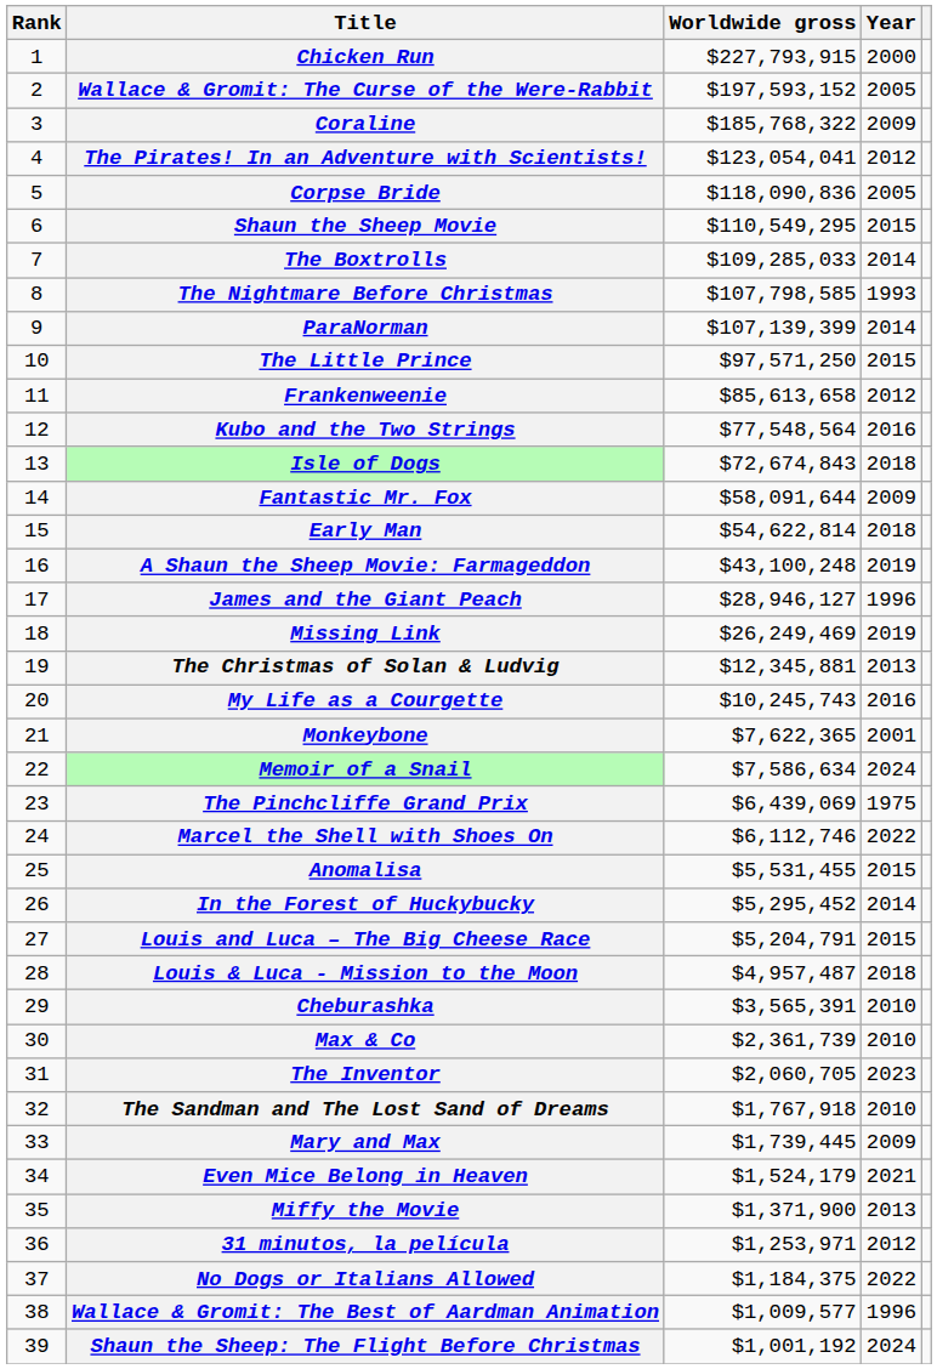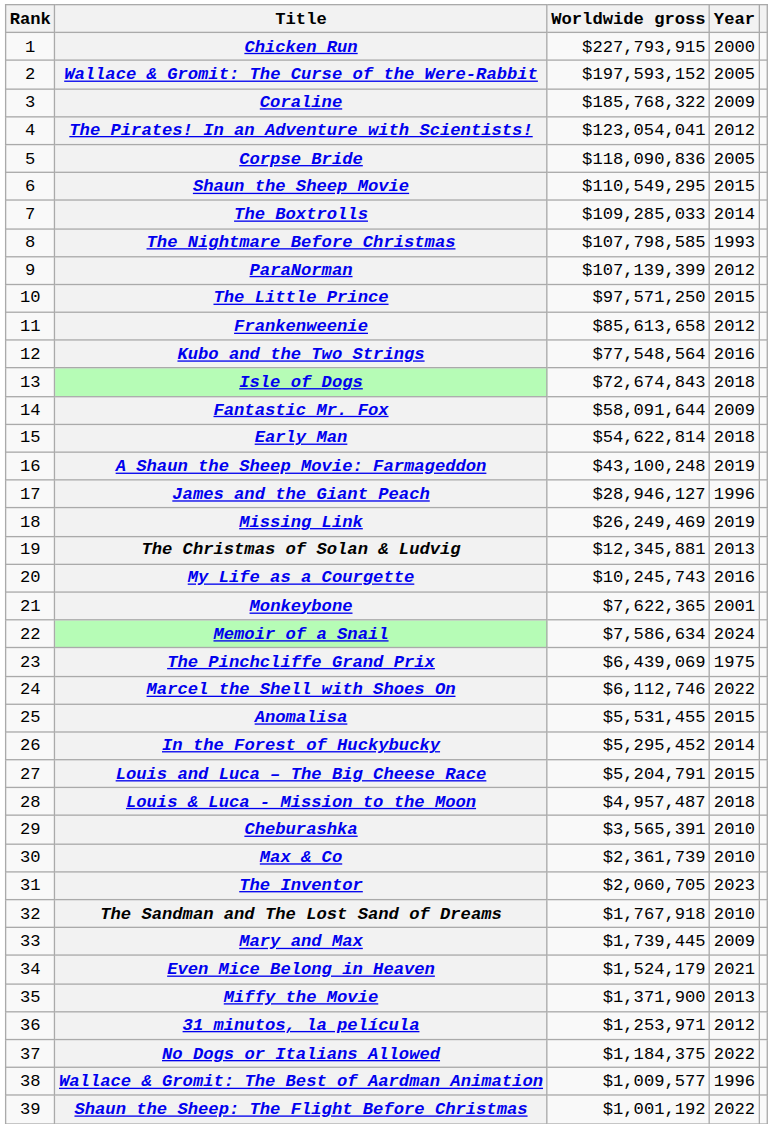 <table class="wikitable sortable plainrowheaders"  style="margin:auto; margin:auto;">
 <tr>
 <th scope="col">Rank</th>
 <th scope="col">Title</th>
 <th scope="col">Worldwide gross</th>
 <th scope="col">Year</th>
 <th scope="col" class="unsortable"></th>
 </tr>
 <tr>
 <td style="text-align:center;">1</td>
 <th scope="row"><em><a href='#'>Chicken Run</a></em></th>
 <td style="text-align:right;">$227,793,915</td>
 <td style="text-align:center;">2000</td>
 <td style="text-align:center;"></td>
 </tr>
 <tr>
 <td style="text-align:center;">2</td>
 <th scope="row"><em><a href='#'>Wallace & Gromit: The Curse of the Were-Rabbit</a></em></th>
 <td style="text-align:right;">$197,593,152</td>
 <td style="text-align:center;">2005</td>
 <td style="text-align:center;"></td>
 </tr>
 <tr>
 <td style="text-align:center;">3</td>
 <th scope="row"><em><a href='#'>Coraline</a></em></th>
 <td style="text-align:right;">$185,768,322</td>
 <td style="text-align:center;">2009</td>
 <td style="text-align:center;"></td>
 </tr>
 <tr>
 <td style="text-align:center;">4</td>
 <th scope="row"><em><a href='#'>The Pirates! In an Adventure with Scientists!</a></em></th>
 <td style="text-align:right;">$123,054,041</td>
 <td style="text-align:center;">2012</td>
 <td style="text-align:center;"></td>
 </tr>
 <tr>
 <td style="text-align:center;">5</td>
 <th scope="row"><em><a href='#'>Corpse Bride</a></em></th>
 <td style="text-align:right;">$118,090,836</td>
 <td style="text-align:center;">2005</td>
 <td style="text-align:center;"></td>
 </tr>
 <tr>
 <td style="text-align:center;">6</td>
 <th scope="row"><em><a href='#'>Shaun the Sheep Movie</a></em></th>
 <td style="text-align:right;">$110,549,295</td>
 <td style="text-align:center;">2015</td>
 <td style="text-align:center;"></td>
 </tr>
 <tr>
 <td style="text-align:center;">7</td>
 <th scope="row"><em><a href='#'>The Boxtrolls</a></em></th>
 <td style="text-align:right;">$109,285,033</td>
 <td style="text-align:center;">2014</td>
 <td style="text-align:center;"></td>
 </tr>
 <tr>
 <td style="text-align:center;">8</td>
 <th scope="row"><em><a href='#'>The Nightmare Before Christmas</a></em></th>
 <td style="text-align:right;">$107,798,585</td>
 <td style="text-align:center;">1993</td>
 <td style="text-align:center;"></td>
 </tr>
 <tr>
 <td style="text-align:center;">9</td>
 <th scope="row"><em><a href='#'>ParaNorman</a></em></th>
 <td style="text-align:right;">$107,139,399</td>
-<td style="text-align:center;">2014</td>
+<td style="text-align:center;">2012</td>
 <td style="text-align:center;"></td>
 </tr>
 <tr>
 <td style="text-align:center;">10</td>
 <th scope="row"><em><a href='#'>The Little Prince</a></em></th>
 <td style="text-align:right;">$97,571,250</td>
 <td style="text-align:center;">2015</td>
 <td style="text-align:center;"></td>
 </tr>
 <tr>
 <td style="text-align:center;">11</td>
 <th scope="row"><em><a href='#'>Frankenweenie</a></em></th>
 <td style="text-align:right;">$85,613,658</td>
 <td style="text-align:center;">2012</td>
 <td style="text-align:center;"></td>
 </tr>
 <tr>
 <td style="text-align:center;">12</td>
 <th scope="row"><em><a href='#'>Kubo and the Two Strings</a></em></th>
 <td style="text-align:right;">$77,548,564</td>
 <td style="text-align:center;">2016</td>
 <td style="text-align:center;"></td>
 </tr>
 <tr>
 <td style="text-align:center;">13</td>
 <th scope="row" style="background:#b6fcb6;"><em><a href='#'>Isle of Dogs</a></em> <em></em></th>
 <td style="text-align:right;">$72,674,843</td>
 <td style="text-align:center;">2018</td>
 <td style="text-align:center;"></td>
 </tr>
 <tr>
 <td style="text-align:center;">14</td>
 <th scope="row"><em><a href='#'>Fantastic Mr. Fox</a></em></th>
 <td style="text-align:right;">$58,091,644</td>
 <td style="text-align:center;">2009</td>
 <td style="text-align:center;"></td>
 </tr>
 <tr>
 <td style="text-align:center;">15</td>
 <th scope="row"><em><a href='#'>Early Man</a></em></th>
 <td style="text-align:right;">$54,622,814</td>
 <td style="text-align:center;">2018</td>
 <td style="text-align:center;"></td>
 </tr>
 <tr>
 <td style="text-align:center;">16</td>
 <th scope="row"><em><a href='#'>A Shaun the Sheep Movie: Farmageddon</a></em></th>
 <td style="text-align:right;">$43,100,248</td>
 <td style="text-align:center;">2019</td>
 <td style="text-align:center;"></td>
 </tr>
 <tr>
 <td style="text-align:center;">17</td>
 <th scope="row"><em><a href='#'>James and the Giant Peach</a></em></th>
 <td style="text-align:right;">$28,946,127</td>
 <td style="text-align:center;">1996</td>
 <td style="text-align:center;"></td>
 </tr>
 <tr>
 <td style="text-align:center;">18</td>
 <th scope="row"><em><a href='#'>Missing Link</a></em></th>
 <td style="text-align:right;">$26,249,469</td>
 <td style="text-align:center;">2019</td>
 <td style="text-align:center;"></td>
 </tr>
 <tr>
 <td style="text-align:center;">19</td>
 <th scope="row"><em>The Christmas of Solan & Ludvig</em></th>
 <td style="text-align:right;">$12,345,881</td>
 <td style="text-align:center;">2013</td>
 <td style="text-align:center;"></td>
 </tr>
 <tr>
 <td style="text-align:center;">20</td>
 <th scope="row"><em><a href='#'>My Life as a Courgette</a></em></th>
 <td style="text-align:right;">$10,245,743</td>
 <td style="text-align:center;">2016</td>
 <td style="text-align:center;"></td>
 </tr>
 <tr>
 <td style="text-align:center;">21</td>
 <th scope="row"><em><a href='#'>Monkeybone</a></em></th>
 <td style="text-align:right;">$7,622,365</td>
 <td style="text-align:center;">2001</td>
 <td style="text-align:center;"></td>
 </tr>
 <tr>
 <td style="text-align:center;">22</td>
 <th scope="row" style="background:#b6fcb6;"><em><a href='#'>Memoir of a Snail</a></em> <em></em></th>
 <td style="text-align:right;">$7,586,634</td>
 <td style="text-align:center;">2024</td>
 <td style="text-align:center;"></td>
 </tr>
 <tr>
 <td style="text-align:center;">23</td>
 <th scope="row"><em><a href='#'>The Pinchcliffe Grand Prix</a></em></th>
 <td style="text-align:right;">$6,439,069</td>
 <td style="text-align:center;">1975</td>
 <td style="text-align:center;"></td>
 </tr>
 <tr>
 <td style="text-align:center;">24</td>
 <th scope="row"><em><a href='#'>Marcel the Shell with Shoes On</a></em></th>
 <td style="text-align:right;">$6,112,746</td>
 <td style="text-align:center;">2022</td>
 <td style="text-align:center;"></td>
 </tr>
 <tr>
 <td style="text-align:center;">25</td>
 <th scope="row"><em><a href='#'>Anomalisa</a></em></th>
 <td style="text-align:right;">$5,531,455</td>
 <td style="text-align:center;">2015</td>
 <td style="text-align:center;"></td>
 </tr>
 <tr>
 <td style="text-align:center;">26</td>
 <th scope="row"><em><a href='#'>In the Forest of Huckybucky</a></em></th>
 <td style="text-align:right;">$5,295,452</td>
 <td style="text-align:center;">2014</td>
 <td style="text-align:center;"></td>
 </tr>
 <tr>
 <td style="text-align:center;">27</td>
 <th scope="row"><em><a href='#'>Louis and Luca – The Big Cheese Race</a></em></th>
 <td style="text-align:right;">$5,204,791</td>
 <td style="text-align:center;">2015</td>
 <td style="text-align:center;"></td>
 </tr>
 <tr>
 <td style="text-align:center;">28</td>
 <th scope="row"><em><a href='#'>Louis & Luca - Mission to the Moon</a></em></th>
 <td style="text-align:right;">$4,957,487</td>
 <td style="text-align:center;">2018</td>
 <td style="text-align:center;"></td>
 </tr>
 <tr>
 <td style="text-align:center;">29</td>
 <th scope="row"><em><a href='#'>Cheburashka</a></em></th>
 <td style="text-align:right;">$3,565,391</td>
 <td style="text-align:center;">2010</td>
 <td style="text-align:center;"></td>
 </tr>
 <tr>
 <td style="text-align:center;">30</td>
 <th scope="row"><em><a href='#'>Max & Co</a></em></th>
 <td style="text-align:right;">$2,361,739</td>
 <td style="text-align:center;">2010</td>
 <td style="text-align:center;"></td>
 </tr>
 <tr>
 <td style="text-align:center;">31</td>
 <th scope="row"><em><a href='#'>The Inventor</a></em></th>
 <td style="text-align:right;">$2,060,705</td>
 <td style="text-align:center;">2023</td>
 <td style="text-align:center;"></td>
 </tr>
 <tr>
 <td style="text-align:center;">32</td>
 <th scope="row"><em>The Sandman and The Lost Sand of Dreams</em></th>
 <td style="text-align:right;">$1,767,918</td>
 <td style="text-align:center;">2010</td>
 <td style="text-align:center;"></td>
 </tr>
 <tr>
 <td style="text-align:center;">33</td>
 <th scope="row"><em><a href='#'>Mary and Max</a></em></th>
 <td style="text-align:right;">$1,739,445</td>
 <td style="text-align:center;">2009</td>
 <td style="text-align:center;"></td>
 </tr>
 <tr>
 <td style="text-align:center;">34</td>
 <th scope="row"><em><a href='#'>Even Mice Belong in Heaven</a></em></th>
 <td style="text-align:right;">$1,524,179</td>
 <td style="text-align:center;">2021</td>
 <td style="text-align:center;"></td>
 </tr>
 <tr>
 <td style="text-align:center;">35</td>
 <th scope="row"><em><a href='#'>Miffy the Movie</a></em></th>
 <td style="text-align:right;">$1,371,900</td>
 <td style="text-align:center;">2013</td>
 <td style="text-align:center;"></td>
 </tr>
 <tr>
 <td style="text-align:center;">36</td>
 <th scope="row"><em><a href='#'>31 minutos, la película</a></em></th>
 <td style="text-align:right;">$1,253,971</td>
 <td style="text-align:center;">2012</td>
 <td style="text-align:center;"></td>
 </tr>
 <tr>
 <td style="text-align:center;">37</td>
 <th scope="row"><em><a href='#'>No Dogs or Italians Allowed</a></em></th>
 <td style="text-align:right;">$1,184,375</td>
 <td style="text-align:center;">2022</td>
 <td style="text-align:center;"></td>
 </tr>
 <tr>
 <td style="text-align:center;">38</td>
 <th scope="row"><em><a href='#'>Wallace & Gromit: The Best of Aardman Animation</a></em></th>
 <td style="text-align:right;">$1,009,577</td>
 <td style="text-align:center;">1996</td>
 <td style="text-align:center;"></td>
 </tr>
 <tr>
 <td style="text-align:center;">39</td>
 <th scope="row"><em><a href='#'>Shaun the Sheep: The Flight Before Christmas</a></em></th>
 <td style="text-align:right;">$1,001,192</td>
-<td style="text-align:center;">2024</td>
+<td style="text-align:center;">2022</td>
 <td style="text-align:center;"></td>
 </tr>
 </table>
